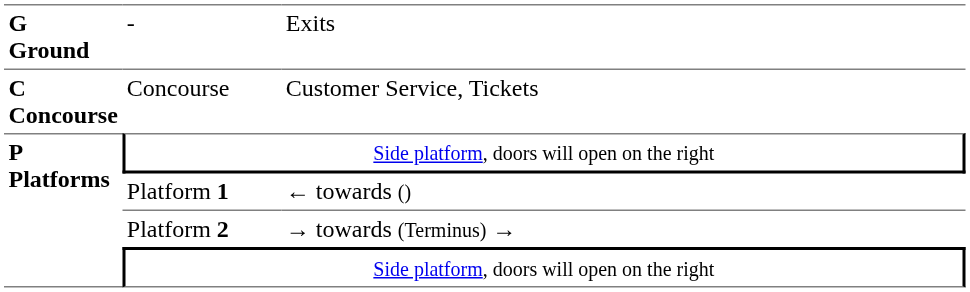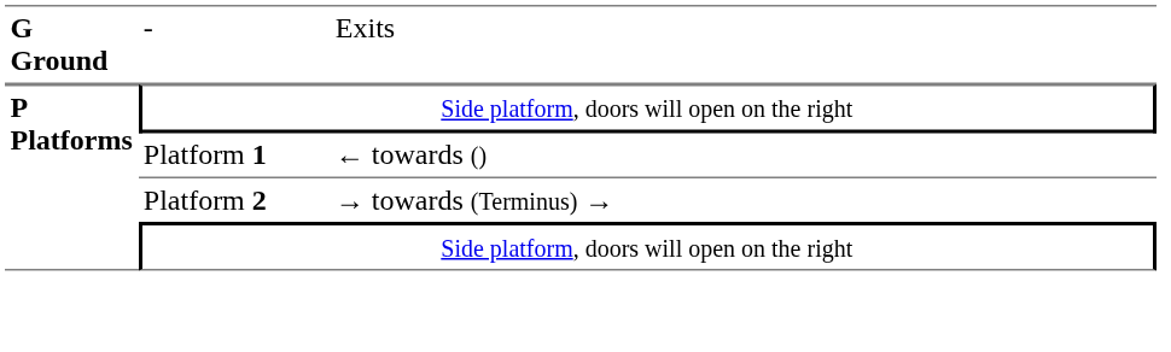 <table table border=0 cellspacing=0 cellpadding=3>
 <tr>
 <td style="border-bottom:solid 1px gray;border-top:solid 1px gray;" width=50 valign=top><strong>G<br>Ground</strong></td>
 <td style="border-top:solid 1px gray;border-bottom:solid 1px gray;" width=100 valign=top>-</td>
 <td style="border-top:solid 1px gray;border-bottom:solid 1px gray;" width=450 valign=top>Exits</td>
-</tr>
-<tr>
-<td valign=top><strong>C<br>Concourse</strong></td>
-<td valign=top>Concourse</td>
-<td valign=top>Customer Service, Tickets</td>
 </tr>
 <tr>
 <td style="border-top:solid 1px gray;border-bottom:solid 1px gray;" rowspan=4 valign=top><strong>P<br>Platforms</strong></td>
 <td style="border-top:solid 1px gray;border-right:solid 2px black;border-left:solid 2px black;border-bottom:solid 2px black;text-align:center;" colspan=2><small><a href='#'>Side platform</a>, doors will open on the right</small></td>
 </tr>
 <tr>
 <td style="border-bottom:solid 1px gray;">Platform <span><strong>1</strong></span></td>
 <td style="border-bottom:solid 1px gray;">←  towards  <small>()</small></td>
 </tr>
 <tr>
 <td>Platform <span><strong>2</strong></span></td>
 <td><span>→</span>  towards  <small>(Terminus)</small> →</td>
 </tr>
 <tr>
 <td style="border-bottom:solid 1px gray;border-top:solid 2px black;border-right:solid 2px black;border-left:solid 2px black;text-align:center;" colspan=2><small><a href='#'>Side platform</a>, doors will open on the right </small></td>
 </tr>
 </table>
